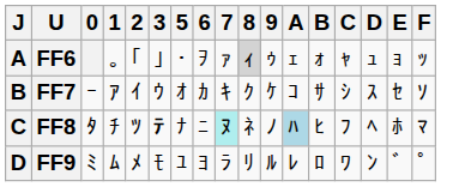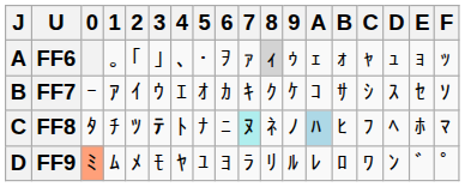 <table class="wikitable">
 <tr>
 <th>J</th>
 <th>U</th>
 <th>0</th>
 <th>1</th>
 <th>2</th>
 <th>3</th>
+<th>4</th>
 <th>5</th>
 <th>6</th>
 <th>7</th>
 <th>8</th>
 <th>9</th>
 <th>A</th>
 <th>B</th>
 <th>C</th>
 <th>D</th>
 <th>E</th>
 <th>F</th>
 </tr>
 <tr>
 <th>A</th>
 <th>FF6</th>
 <td style="background-color: #f2f2f2"> </td>
 <td>｡</td>
 <td>｢</td>
 <td>｣</td>
+<td>､</td>
 <td>･</td>
 <td>ｦ</td>
 <td>ｧ</td>
 <td style="background: lightgrey;">ｨ</td>
 <td>ｩ</td>
 <td>ｪ</td>
 <td>ｫ</td>
 <td>ｬ</td>
 <td>ｭ</td>
 <td>ｮ</td>
 <td>ｯ</td>
 </tr>
 <tr>
 <th>B</th>
 <th>FF7</th>
 <td>ｰ</td>
 <td>ｱ</td>
 <td>ｲ</td>
 <td>ｳ</td>
+<td>ｴ</td>
 <td>ｵ</td>
 <td>ｶ</td>
 <td>ｷ</td>
 <td>ｸ</td>
 <td>ｹ</td>
 <td>ｺ</td>
 <td>ｻ</td>
 <td>ｼ</td>
 <td>ｽ</td>
 <td>ｾ</td>
 <td>ｿ</td>
 </tr>
 <tr>
 <th>C</th>
 <th>FF8</th>
 <td>ﾀ</td>
 <td>ﾁ</td>
 <td>ﾂ</td>
 <td><strong>ﾃ</strong></td>
+<td>ﾄ</td>
 <td>ﾅ</td>
 <td>ﾆ</td>
 <td style="background: paleturquoise;">ﾇ</td>
 <td>ﾈ</td>
 <td>ﾉ</td>
 <td style="background: lightblue;">ﾊ</td>
 <td>ﾋ</td>
 <td>ﾌ</td>
 <td>ﾍ</td>
 <td>ﾎ</td>
 <td>ﾏ</td>
 </tr>
 <tr>
 <th>D</th>
 <th>FF9</th>
-<td>ﾐ</td>
+<td style="background: lightsalmon;">ﾐ</td>
 <td>ﾑ</td>
 <td>ﾒ</td>
 <td>ﾓ</td>
+<td>ﾔ</td>
 <td>ﾕ</td>
 <td>ﾖ</td>
 <td>ﾗ</td>
 <td>ﾘ</td>
 <td>ﾙ</td>
 <td>ﾚ</td>
 <td>ﾛ</td>
 <td>ﾜ</td>
 <td>ﾝ</td>
 <td>ﾞ</td>
 <td>ﾟ</td>
 </tr>
 </table>
